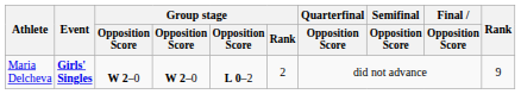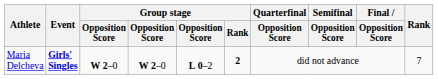 <table class="wikitable" style="font-size:90%">
 <tr>
 <th rowspan=2>Athlete</th>
 <th rowspan=2>Event</th>
 <th colspan=4>Group stage</th>
 <th>Quarterfinal</th>
 <th>Semifinal</th>
 <th>Final / </th>
 <th rowspan=2>Rank</th>
 </tr>
 <tr style="font-size:95%">
 <th>Opposition<br>Score</th>
 <th>Opposition<br>Score</th>
 <th>Opposition<br>Score</th>
 <th>Rank</th>
 <th>Opposition<br>Score</th>
 <th>Opposition<br>Score</th>
 <th>Opposition<br>Score</th>
 </tr>
 <tr align=center>
 <td align=left><a href='#'>Maria Delcheva</a></td>
 <td align=left><strong><a href='#'>Girls' Singles</a></strong></td>
 <td><br><strong>W</strong> <strong>2</strong>–0</td>
 <td><br><strong>W</strong> <strong>2</strong>–0</td>
 <td><br><strong>L</strong> <strong>0</strong>–2</td>
-<td>2</td>
+<td><strong>2</strong></td>
 <td colspan=3>did not advance</td>
-<td>9</td>
+<td>7</td>
 </tr>
 </table>
